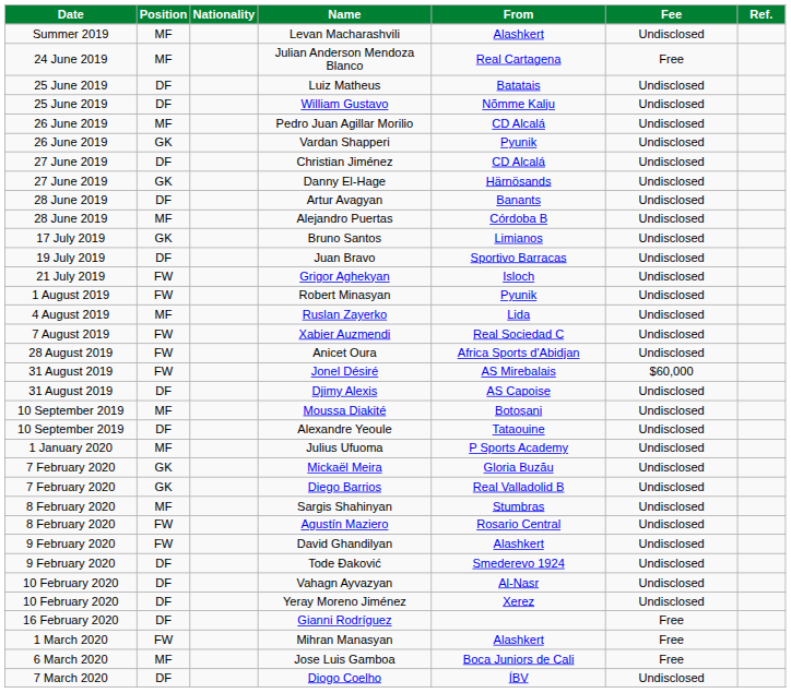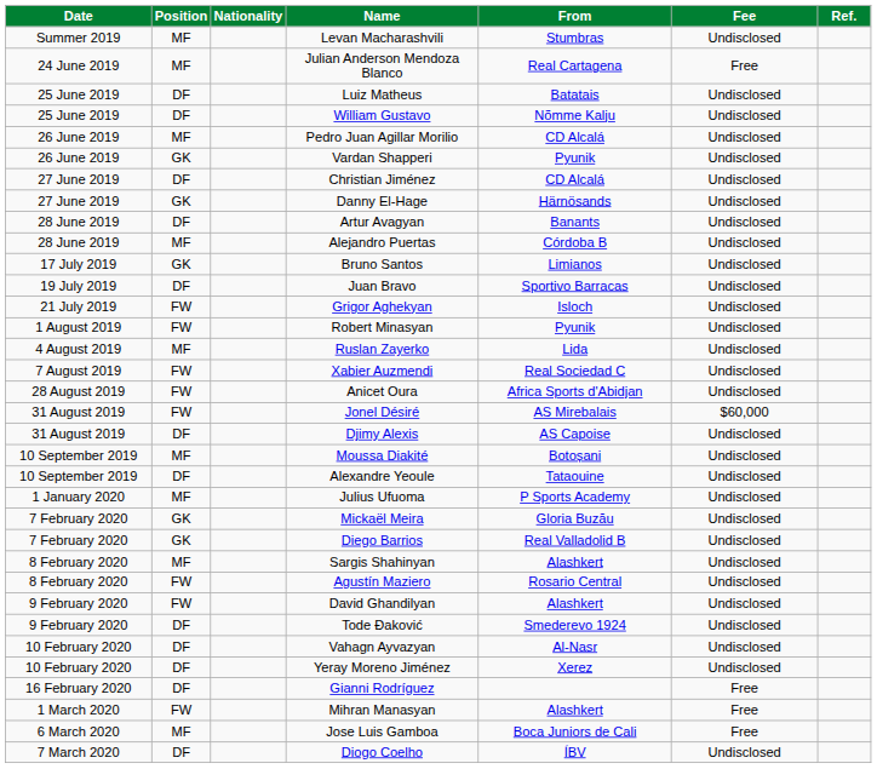 <table class="wikitable"  style="text-align:center; font-size:90%; ">
 <tr>
 <th style="background:#008033; color:white; width:150px;">Date</th>
 <th style="background:#008033; color:white; width:50px;">Position</th>
 <th style="background:#008033; color:white; width:50px;">Nationality</th>
 <th style="background:#008033; color:white; width:200px;">Name</th>
 <th style="background:#008033; color:white; width:200px;">From</th>
 <th style="background:#008033; color:white; width:150px;">Fee</th>
 <th style="background:#008033; color:white; width:50px;">Ref.</th>
 </tr>
 <tr>
 <td>Summer 2019</td>
 <td>MF</td>
 <td></td>
 <td>Levan Macharashvili</td>
-<td><a href='#'>Alashkert</a></td>
+<td><a href='#'>Stumbras</a></td>
 <td>Undisclosed</td>
 <td></td>
 </tr>
 <tr>
 <td>24 June 2019</td>
 <td>MF</td>
 <td></td>
 <td>Julian Anderson Mendoza Blanco</td>
 <td><a href='#'>Real Cartagena</a></td>
 <td>Free</td>
 <td></td>
 </tr>
 <tr>
 <td>25 June 2019</td>
 <td>DF</td>
 <td></td>
 <td>Luiz Matheus</td>
 <td><a href='#'>Batatais</a></td>
 <td>Undisclosed</td>
 <td></td>
 </tr>
 <tr>
 <td>25 June 2019</td>
 <td>DF</td>
 <td></td>
 <td><a href='#'>William Gustavo</a></td>
 <td><a href='#'>Nõmme Kalju</a></td>
 <td>Undisclosed</td>
 <td></td>
 </tr>
 <tr>
 <td>26 June 2019</td>
 <td>MF</td>
 <td></td>
 <td>Pedro Juan Agillar Morilio</td>
 <td><a href='#'>CD Alcalá</a></td>
 <td>Undisclosed</td>
 <td></td>
 </tr>
 <tr>
 <td>26 June 2019</td>
 <td>GK</td>
 <td></td>
 <td>Vardan Shapperi</td>
 <td><a href='#'>Pyunik</a></td>
 <td>Undisclosed</td>
 <td></td>
 </tr>
 <tr>
 <td>27 June 2019</td>
 <td>DF</td>
 <td></td>
 <td>Christian Jiménez</td>
 <td><a href='#'>CD Alcalá</a></td>
 <td>Undisclosed</td>
 <td></td>
 </tr>
 <tr>
 <td>27 June 2019</td>
 <td>GK</td>
 <td></td>
 <td>Danny El-Hage</td>
 <td><a href='#'>Härnösands</a></td>
 <td>Undisclosed</td>
 <td></td>
 </tr>
 <tr>
 <td>28 June 2019</td>
 <td>DF</td>
 <td></td>
 <td>Artur Avagyan</td>
 <td><a href='#'>Banants</a></td>
 <td>Undisclosed</td>
 <td></td>
 </tr>
 <tr>
 <td>28 June 2019</td>
 <td>MF</td>
 <td></td>
 <td>Alejandro Puertas</td>
 <td><a href='#'>Córdoba B</a></td>
 <td>Undisclosed</td>
 <td></td>
 </tr>
 <tr>
 <td>17 July 2019</td>
 <td>GK</td>
 <td></td>
 <td>Bruno Santos</td>
 <td><a href='#'>Limianos</a></td>
 <td>Undisclosed</td>
 <td></td>
 </tr>
 <tr>
 <td>19 July 2019</td>
 <td>DF</td>
 <td></td>
 <td>Juan Bravo</td>
 <td><a href='#'>Sportivo Barracas</a></td>
 <td>Undisclosed</td>
 <td></td>
 </tr>
 <tr>
 <td>21 July 2019</td>
 <td>FW</td>
 <td></td>
 <td><a href='#'>Grigor Aghekyan</a></td>
 <td><a href='#'>Isloch</a></td>
 <td>Undisclosed</td>
 <td></td>
 </tr>
 <tr>
 <td>1 August 2019</td>
 <td>FW</td>
 <td></td>
 <td>Robert Minasyan</td>
 <td><a href='#'>Pyunik</a></td>
 <td>Undisclosed</td>
 <td></td>
 </tr>
 <tr>
 <td>4 August 2019</td>
 <td>MF</td>
 <td></td>
 <td><a href='#'>Ruslan Zayerko</a></td>
 <td><a href='#'>Lida</a></td>
 <td>Undisclosed</td>
 <td></td>
 </tr>
 <tr>
 <td>7 August 2019</td>
 <td>FW</td>
 <td></td>
 <td><a href='#'>Xabier Auzmendi</a></td>
 <td><a href='#'>Real Sociedad C</a></td>
 <td>Undisclosed</td>
 <td></td>
 </tr>
 <tr>
 <td>28 August 2019</td>
 <td>FW</td>
 <td></td>
 <td>Anicet Oura</td>
 <td><a href='#'>Africa Sports d'Abidjan</a></td>
 <td>Undisclosed</td>
 <td></td>
 </tr>
 <tr>
 <td>31 August 2019</td>
 <td>FW</td>
 <td></td>
 <td><a href='#'>Jonel Désiré</a></td>
 <td><a href='#'>AS Mirebalais</a></td>
 <td>$60,000</td>
 <td></td>
 </tr>
 <tr>
 <td>31 August 2019</td>
 <td>DF</td>
 <td></td>
 <td><a href='#'>Djimy Alexis</a></td>
 <td><a href='#'>AS Capoise</a></td>
 <td>Undisclosed</td>
 <td></td>
 </tr>
 <tr>
 <td>10 September 2019</td>
 <td>MF</td>
 <td></td>
 <td><a href='#'>Moussa Diakité</a></td>
 <td><a href='#'>Botoșani</a></td>
 <td>Undisclosed</td>
 <td></td>
 </tr>
 <tr>
 <td>10 September 2019</td>
 <td>DF</td>
 <td></td>
 <td>Alexandre Yeoule</td>
 <td><a href='#'>Tataouine</a></td>
 <td>Undisclosed</td>
 <td></td>
 </tr>
 <tr>
 <td>1 January 2020</td>
 <td>MF</td>
 <td></td>
 <td>Julius Ufuoma</td>
 <td><a href='#'>P Sports Academy</a></td>
 <td>Undisclosed</td>
 <td></td>
 </tr>
 <tr>
 <td>7 February 2020</td>
 <td>GK</td>
 <td></td>
 <td><a href='#'>Mickaël Meira</a></td>
 <td><a href='#'>Gloria Buzău</a></td>
 <td>Undisclosed</td>
 <td></td>
 </tr>
 <tr>
 <td>7 February 2020</td>
 <td>GK</td>
 <td></td>
 <td><a href='#'>Diego Barrios</a></td>
 <td><a href='#'>Real Valladolid B</a></td>
 <td>Undisclosed</td>
 <td></td>
 </tr>
 <tr>
 <td>8 February 2020</td>
 <td>MF</td>
 <td></td>
 <td>Sargis Shahinyan</td>
-<td><a href='#'>Stumbras</a></td>
+<td><a href='#'>Alashkert</a></td>
 <td>Undisclosed</td>
 <td></td>
 </tr>
 <tr>
 <td>8 February 2020</td>
 <td>FW</td>
 <td></td>
 <td><a href='#'>Agustín Maziero</a></td>
 <td><a href='#'>Rosario Central</a></td>
 <td>Undisclosed</td>
 <td></td>
 </tr>
 <tr>
 <td>9 February 2020</td>
 <td>FW</td>
 <td></td>
 <td>David Ghandilyan</td>
 <td><a href='#'>Alashkert</a></td>
 <td>Undisclosed</td>
 <td></td>
 </tr>
 <tr>
 <td>9 February 2020</td>
 <td>DF</td>
 <td></td>
 <td>Tode Đaković</td>
 <td><a href='#'>Smederevo 1924</a></td>
 <td>Undisclosed</td>
 <td></td>
 </tr>
 <tr>
 <td>10 February 2020</td>
 <td>DF</td>
 <td></td>
 <td>Vahagn Ayvazyan</td>
 <td><a href='#'>Al-Nasr</a></td>
 <td>Undisclosed</td>
 <td></td>
 </tr>
 <tr>
 <td>10 February 2020</td>
 <td>DF</td>
 <td></td>
 <td>Yeray Moreno Jiménez</td>
 <td><a href='#'>Xerez</a></td>
 <td>Undisclosed</td>
 <td></td>
 </tr>
 <tr>
 <td>16 February 2020</td>
 <td>DF</td>
 <td></td>
 <td><a href='#'>Gianni Rodríguez</a></td>
 <td></td>
 <td>Free</td>
 <td></td>
 </tr>
 <tr>
 <td>1 March 2020</td>
 <td>FW</td>
 <td></td>
 <td>Mihran Manasyan</td>
 <td><a href='#'>Alashkert</a></td>
 <td>Free</td>
 <td></td>
 </tr>
 <tr>
 <td>6 March 2020</td>
 <td>MF</td>
 <td></td>
 <td>Jose Luis Gamboa</td>
 <td><a href='#'>Boca Juniors de Cali</a></td>
 <td>Free</td>
 <td></td>
 </tr>
 <tr>
 <td>7 March 2020</td>
 <td>DF</td>
 <td></td>
 <td><a href='#'>Diogo Coelho</a></td>
 <td><a href='#'>ÍBV</a></td>
 <td>Undisclosed</td>
 <td></td>
 </tr>
 </table>
